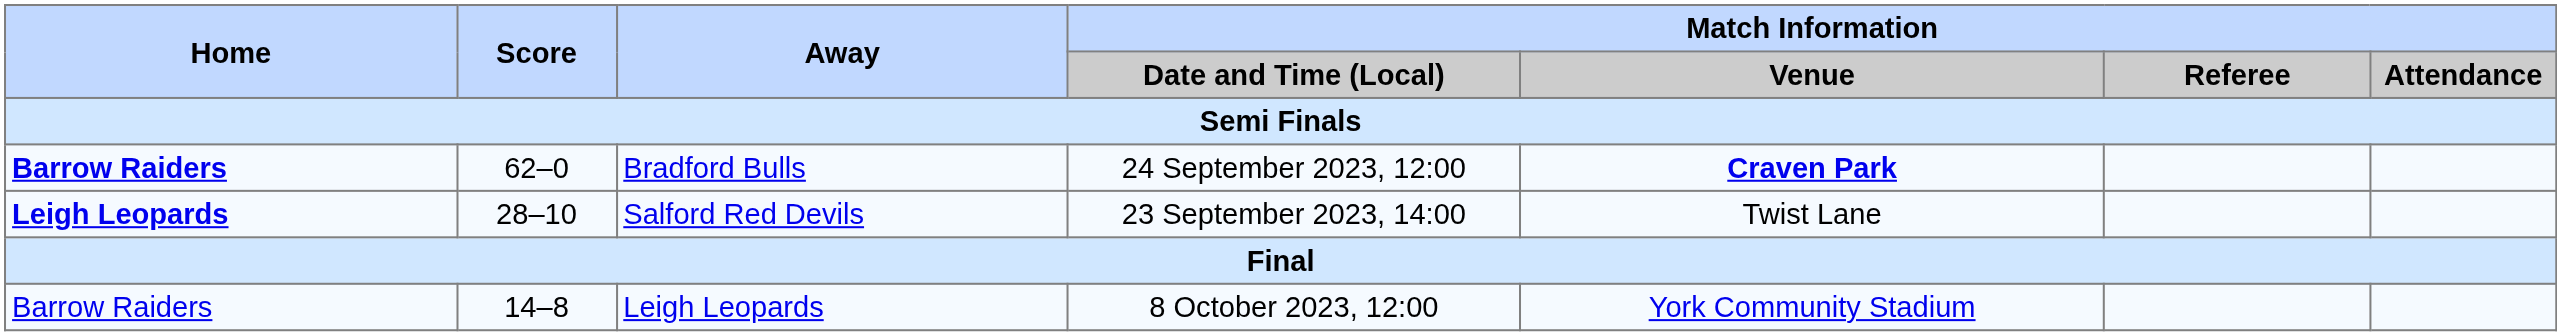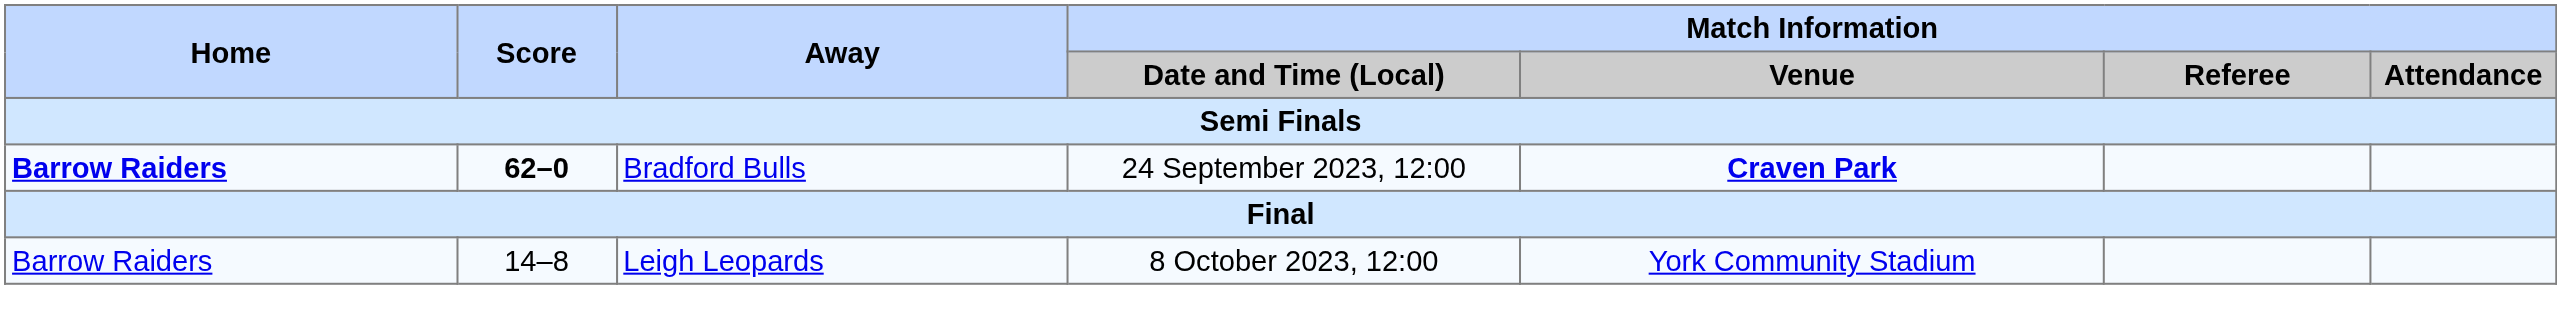 <table border=1 style="border-collapse:collapse; font-size:90%; text-align:center;" cellpadding=3 cellspacing=0 width=100%>
 <tr style="background:#c1d8ff;">
 <th scope="col" rowspan=2 width=17%>Home</th>
 <th scope="col" rowspan=2 width=6%>Score</th>
 <th scope="col" rowspan=2 width=17%>Away</th>
 <th colspan=4>Match Information</th>
 </tr>
 <tr style="background:#cccccc;">
 <th scope="col" width=17%>Date and Time (Local)</th>
 <th scope="col" width=22%>Venue</th>
 <th scope="col" width=10%>Referee</th>
 <th scope="col" width=7%>Attendance</th>
 </tr>
 <tr style="background:#d0e7ff;">
 <td colspan=7><strong>Semi Finals</strong></td>
 </tr>
 <tr style="background:#f5faff;">
 <td align=left><strong> <a href='#'>Barrow Raiders</a></strong></td>
-<td>62–0</td>
+<td><strong>62–0</strong></td>
 <td align=left> <a href='#'>Bradford Bulls</a></td>
 <td>24 September 2023, 12:00</td>
 <td><strong><a href='#'>Craven Park</a></strong></td>
-<td></td>
-<td></td>
-</tr>
-<tr style="background:#f5faff;">
-<td align=left><strong> <a href='#'>Leigh Leopards</a></strong></td>
-<td>28–10</td>
-<td align=left> <a href='#'>Salford Red Devils</a></td>
-<td>23 September 2023, 14:00</td>
-<td>Twist Lane</td>
 <td></td>
 <td></td>
 </tr>
 <tr style="background:#d0e7ff;">
 <td colspan=7><strong>Final</strong></td>
 </tr>
 <tr style="background:#f5faff;">
 <td align=left> <a href='#'>Barrow Raiders</a></td>
 <td>14–8</td>
 <td align=left> <a href='#'>Leigh Leopards</a></td>
 <td>8 October 2023, 12:00</td>
 <td><a href='#'>York Community Stadium</a></td>
 <td></td>
 <td></td>
 </tr>
 </table>
